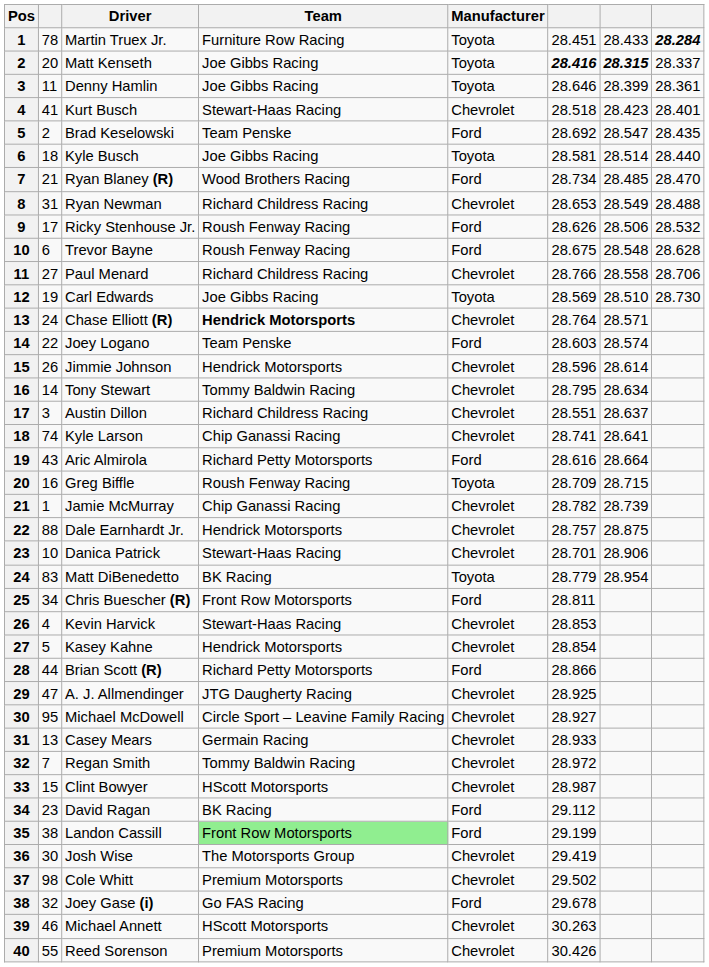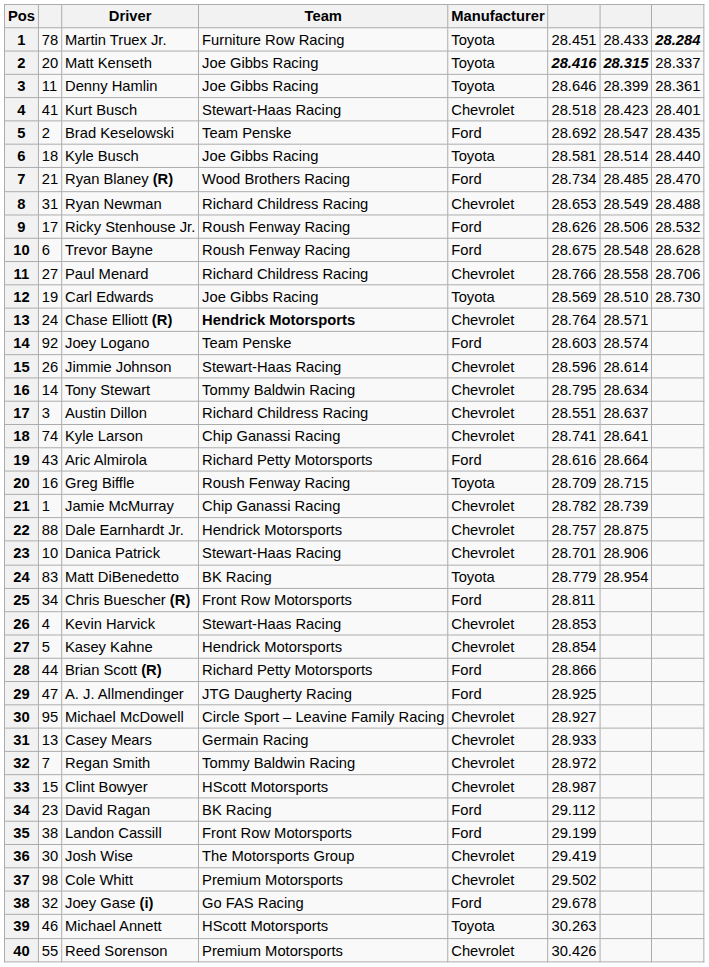 <table class="wikitable" style="font-size:95%">
 <tr>
 <th>Pos</th>
 <th></th>
 <th>Driver</th>
 <th>Team</th>
 <th>Manufacturer</th>
 <th></th>
 <th></th>
 <th></th>
 </tr>
 <tr>
 <th>1</th>
 <td>78</td>
 <td>Martin Truex Jr.</td>
 <td>Furniture Row Racing</td>
 <td>Toyota</td>
 <td>28.451</td>
 <td>28.433</td>
 <td><strong><em>28.284</em></strong></td>
 </tr>
 <tr>
 <th>2</th>
 <td>20</td>
 <td>Matt Kenseth</td>
 <td>Joe Gibbs Racing</td>
 <td>Toyota</td>
 <td><strong><em>28.416</em></strong></td>
 <td><strong><em>28.315</em></strong></td>
 <td>28.337</td>
 </tr>
 <tr>
 <th>3</th>
 <td>11</td>
 <td>Denny Hamlin</td>
 <td>Joe Gibbs Racing</td>
 <td>Toyota</td>
 <td>28.646</td>
 <td>28.399</td>
 <td>28.361</td>
 </tr>
 <tr>
 <th>4</th>
 <td>41</td>
 <td>Kurt Busch</td>
 <td>Stewart-Haas Racing</td>
 <td>Chevrolet</td>
 <td>28.518</td>
 <td>28.423</td>
 <td>28.401</td>
 </tr>
 <tr>
 <th>5</th>
 <td>2</td>
 <td>Brad Keselowski</td>
 <td>Team Penske</td>
 <td>Ford</td>
 <td>28.692</td>
 <td>28.547</td>
 <td>28.435</td>
 </tr>
 <tr>
 <th>6</th>
 <td>18</td>
 <td>Kyle Busch</td>
 <td>Joe Gibbs Racing</td>
 <td>Toyota</td>
 <td>28.581</td>
 <td>28.514</td>
 <td>28.440</td>
 </tr>
 <tr>
 <th>7</th>
 <td>21</td>
 <td>Ryan Blaney <strong>(R)</strong></td>
 <td>Wood Brothers Racing</td>
 <td>Ford</td>
 <td>28.734</td>
 <td>28.485</td>
 <td>28.470</td>
 </tr>
 <tr>
 <th>8</th>
 <td>31</td>
 <td>Ryan Newman</td>
 <td>Richard Childress Racing</td>
 <td>Chevrolet</td>
 <td>28.653</td>
 <td>28.549</td>
 <td>28.488</td>
 </tr>
 <tr>
 <th>9</th>
 <td>17</td>
 <td>Ricky Stenhouse Jr.</td>
 <td>Roush Fenway Racing</td>
 <td>Ford</td>
 <td>28.626</td>
 <td>28.506</td>
 <td>28.532</td>
 </tr>
 <tr>
 <th>10</th>
 <td>6</td>
 <td>Trevor Bayne</td>
 <td>Roush Fenway Racing</td>
 <td>Ford</td>
 <td>28.675</td>
 <td>28.548</td>
 <td>28.628</td>
 </tr>
 <tr>
 <th>11</th>
 <td>27</td>
 <td>Paul Menard</td>
 <td>Richard Childress Racing</td>
 <td>Chevrolet</td>
 <td>28.766</td>
 <td>28.558</td>
 <td>28.706</td>
 </tr>
 <tr>
 <th>12</th>
 <td>19</td>
 <td>Carl Edwards</td>
 <td>Joe Gibbs Racing</td>
 <td>Toyota</td>
 <td>28.569</td>
 <td>28.510</td>
 <td>28.730</td>
 </tr>
 <tr>
 <th>13</th>
 <td>24</td>
 <td>Chase Elliott <strong>(R)</strong></td>
 <td><strong>Hendrick Motorsports</strong></td>
 <td>Chevrolet</td>
 <td>28.764</td>
 <td>28.571</td>
 <td></td>
 </tr>
 <tr>
 <th>14</th>
-<td>22</td>
+<td>92</td>
 <td>Joey Logano</td>
 <td>Team Penske</td>
 <td>Ford</td>
 <td>28.603</td>
 <td>28.574</td>
 <td></td>
 </tr>
 <tr>
 <th>15</th>
 <td>26</td>
 <td>Jimmie Johnson</td>
-<td>Hendrick Motorsports</td>
+<td>Stewart-Haas Racing</td>
 <td>Chevrolet</td>
 <td>28.596</td>
 <td>28.614</td>
 <td></td>
 </tr>
 <tr>
 <th>16</th>
 <td>14</td>
 <td>Tony Stewart</td>
 <td>Tommy Baldwin Racing</td>
 <td>Chevrolet</td>
 <td>28.795</td>
 <td>28.634</td>
 <td></td>
 </tr>
 <tr>
 <th>17</th>
 <td>3</td>
 <td>Austin Dillon</td>
 <td>Richard Childress Racing</td>
 <td>Chevrolet</td>
 <td>28.551</td>
 <td>28.637</td>
 <td></td>
 </tr>
 <tr>
 <th>18</th>
 <td>74</td>
 <td>Kyle Larson</td>
 <td>Chip Ganassi Racing</td>
 <td>Chevrolet</td>
 <td>28.741</td>
 <td>28.641</td>
 <td></td>
 </tr>
 <tr>
 <th>19</th>
 <td>43</td>
 <td>Aric Almirola</td>
 <td>Richard Petty Motorsports</td>
 <td>Ford</td>
 <td>28.616</td>
 <td>28.664</td>
 <td></td>
 </tr>
 <tr>
 <th>20</th>
 <td>16</td>
 <td>Greg Biffle</td>
 <td>Roush Fenway Racing</td>
 <td>Toyota</td>
 <td>28.709</td>
 <td>28.715</td>
 <td></td>
 </tr>
 <tr>
 <th>21</th>
 <td>1</td>
 <td>Jamie McMurray</td>
 <td>Chip Ganassi Racing</td>
 <td>Chevrolet</td>
 <td>28.782</td>
 <td>28.739</td>
 <td></td>
 </tr>
 <tr>
 <th>22</th>
 <td>88</td>
 <td>Dale Earnhardt Jr.</td>
 <td>Hendrick Motorsports</td>
 <td>Chevrolet</td>
 <td>28.757</td>
 <td>28.875</td>
 <td></td>
 </tr>
 <tr>
 <th>23</th>
 <td>10</td>
 <td>Danica Patrick</td>
 <td>Stewart-Haas Racing</td>
 <td>Chevrolet</td>
 <td>28.701</td>
 <td>28.906</td>
 <td></td>
 </tr>
 <tr>
 <th>24</th>
 <td>83</td>
 <td>Matt DiBenedetto</td>
 <td>BK Racing</td>
 <td>Toyota</td>
 <td>28.779</td>
 <td>28.954</td>
 <td></td>
 </tr>
 <tr>
 <th>25</th>
 <td>34</td>
 <td>Chris Buescher <strong>(R)</strong></td>
 <td>Front Row Motorsports</td>
 <td>Ford</td>
 <td>28.811</td>
 <td></td>
 <td></td>
 </tr>
 <tr>
 <th>26</th>
 <td>4</td>
 <td>Kevin Harvick</td>
 <td>Stewart-Haas Racing</td>
 <td>Chevrolet</td>
 <td>28.853</td>
 <td></td>
 <td></td>
 </tr>
 <tr>
 <th>27</th>
 <td>5</td>
 <td>Kasey Kahne</td>
 <td>Hendrick Motorsports</td>
 <td>Chevrolet</td>
 <td>28.854</td>
 <td></td>
 <td></td>
 </tr>
 <tr>
 <th>28</th>
 <td>44</td>
 <td>Brian Scott <strong>(R)</strong></td>
 <td>Richard Petty Motorsports</td>
 <td>Ford</td>
 <td>28.866</td>
 <td></td>
 <td></td>
 </tr>
 <tr>
 <th>29</th>
 <td>47</td>
 <td>A. J. Allmendinger</td>
 <td>JTG Daugherty Racing</td>
-<td>Chevrolet</td>
+<td>Ford</td>
 <td>28.925</td>
 <td></td>
 <td></td>
 </tr>
 <tr>
 <th>30</th>
 <td>95</td>
 <td>Michael McDowell</td>
 <td>Circle Sport – Leavine Family Racing</td>
 <td>Chevrolet</td>
 <td>28.927</td>
 <td></td>
 <td></td>
 </tr>
 <tr>
 <th>31</th>
 <td>13</td>
 <td>Casey Mears</td>
 <td>Germain Racing</td>
 <td>Chevrolet</td>
 <td>28.933</td>
 <td></td>
 <td></td>
 </tr>
 <tr>
 <th>32</th>
 <td>7</td>
 <td>Regan Smith</td>
 <td>Tommy Baldwin Racing</td>
 <td>Chevrolet</td>
 <td>28.972</td>
 <td></td>
 <td></td>
 </tr>
 <tr>
 <th>33</th>
 <td>15</td>
 <td>Clint Bowyer</td>
 <td>HScott Motorsports</td>
 <td>Chevrolet</td>
 <td>28.987</td>
 <td></td>
 <td></td>
 </tr>
 <tr>
 <th>34</th>
 <td>23</td>
 <td>David Ragan</td>
 <td>BK Racing</td>
 <td>Ford</td>
 <td>29.112</td>
 <td></td>
 <td></td>
 </tr>
 <tr>
 <th>35</th>
 <td>38</td>
 <td>Landon Cassill</td>
-<td style="background: lightgreen;">Front Row Motorsports</td>
+<td>Front Row Motorsports</td>
 <td>Ford</td>
 <td>29.199</td>
 <td></td>
 <td></td>
 </tr>
 <tr>
 <th>36</th>
 <td>30</td>
 <td>Josh Wise</td>
 <td>The Motorsports Group</td>
 <td>Chevrolet</td>
 <td>29.419</td>
 <td></td>
 <td></td>
 </tr>
 <tr>
 <th>37</th>
 <td>98</td>
 <td>Cole Whitt</td>
 <td>Premium Motorsports</td>
 <td>Chevrolet</td>
 <td>29.502</td>
 <td></td>
 <td></td>
 </tr>
 <tr>
 <th>38</th>
 <td>32</td>
 <td>Joey Gase <strong>(i)</strong></td>
 <td>Go FAS Racing</td>
 <td>Ford</td>
 <td>29.678</td>
 <td></td>
 <td></td>
 </tr>
 <tr>
 <th>39</th>
 <td>46</td>
 <td>Michael Annett</td>
 <td>HScott Motorsports</td>
-<td>Chevrolet</td>
+<td>Toyota</td>
 <td>30.263</td>
 <td></td>
 <td></td>
 </tr>
 <tr>
 <th>40</th>
 <td>55</td>
 <td>Reed Sorenson</td>
 <td>Premium Motorsports</td>
 <td>Chevrolet</td>
 <td>30.426</td>
 <td></td>
 <td></td>
 </tr>
 </table>
